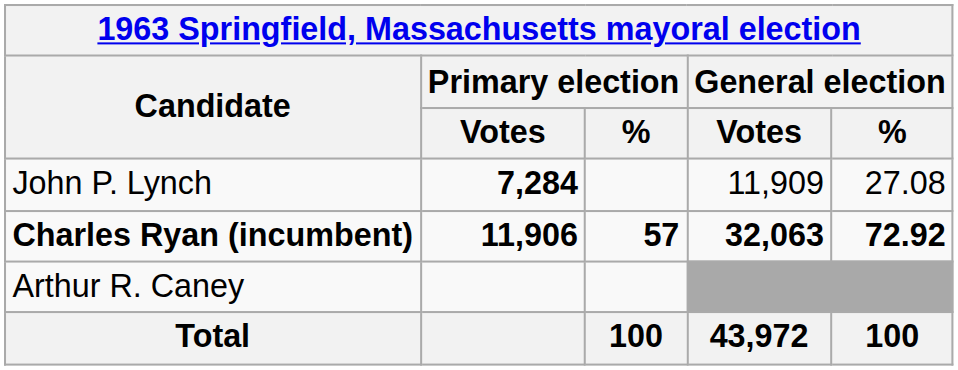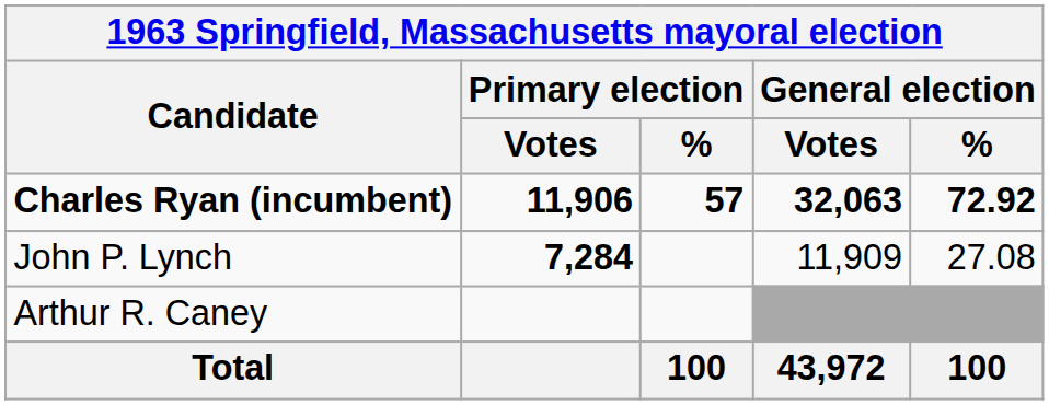 <table class=wikitable>
 <tr>
 <th colspan=5><a href='#'>1963 Springfield, Massachusetts mayoral election</a></th>
 </tr>
 <tr>
 <th colspan=1 rowspan=2>Candidate</th>
 <th colspan=2>Primary election</th>
 <th colspan=2><strong>General election</strong></th>
 </tr>
 <tr>
 <th>Votes</th>
 <th>%</th>
 <th>Votes</th>
 <th>%</th>
 </tr>
 <tr>
+<td><strong>Charles Ryan (incumbent)</strong></td>
+<td align="right"><strong>11,906</strong></td>
+<td align="right"><strong>57</strong></td>
+<td align="right"><strong>32,063</strong></td>
+<td align="right"><strong>72.92</strong></td>
+</tr>
+<tr>
 <td>John P. Lynch</td>
 <td align="right"><strong>7,284</strong></td>
 <td align="right"></td>
 <td align="right">11,909</td>
 <td align="right">27.08</td>
-</tr>
-<tr>
-<td><strong>Charles Ryan (incumbent)</strong></td>
-<td align="right"><strong>11,906</strong></td>
-<td align="right"><strong>57</strong></td>
-<td align="right"><strong>32,063</strong></td>
-<td align="right"><strong>72.92</strong></td>
 </tr>
 <tr>
 <td>Arthur R. Caney</td>
 <td align="right"></td>
 <td align="right"></td>
 <td colspan=2 bgcolor=darkgray></td>
 </tr>
 <tr>
 <th>Total</th>
 <th></th>
 <th>100</th>
 <th>43,972</th>
 <th>100</th>
 </tr>
 </table>
